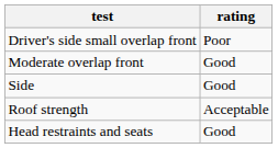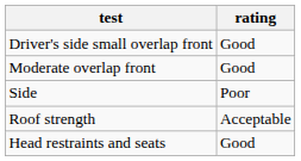 <table class="wikitable">
 <tr>
 <th>test</th>
 <th>rating</th>
 </tr>
 <tr>
 <td>Driver's side small overlap front</td>
-<td>Poor</td>
+<td>Good</td>
 </tr>
 <tr>
 <td>Moderate overlap front</td>
 <td>Good</td>
 </tr>
 <tr>
 <td>Side</td>
-<td>Good</td>
+<td>Poor</td>
 </tr>
 <tr>
 <td>Roof strength</td>
 <td>Acceptable</td>
 </tr>
 <tr>
 <td>Head restraints and seats</td>
 <td>Good</td>
 </tr>
 </table>
